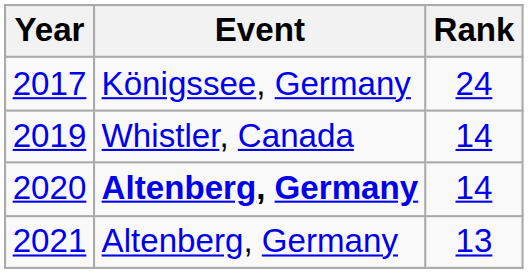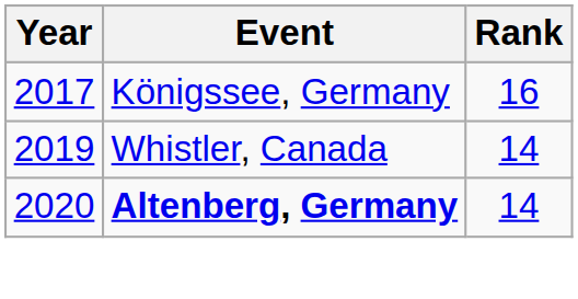 <table class="wikitable sortable" style="text-align:center;">
 <tr>
 <th>Year</th>
 <th>Event</th>
 <th>Rank</th>
 </tr>
 <tr>
 <td><a href='#'>2017</a></td>
 <td style="text-align:left;"> <a href='#'>Königssee</a>, <a href='#'>Germany</a></td>
-<td><a href='#'>24</a></td>
+<td><a href='#'>16</a></td>
 </tr>
 <tr>
 <td><a href='#'>2019</a></td>
 <td style="text-align:left;"> <a href='#'>Whistler</a>, <a href='#'>Canada</a></td>
 <td><a href='#'>14</a></td>
 </tr>
 <tr>
 <td><a href='#'>2020</a></td>
 <td style="text-align:left;"><strong> <a href='#'>Altenberg</a>, <a href='#'>Germany</a></strong></td>
 <td><a href='#'>14</a></td>
 </tr>
-<tr>
-<td><a href='#'>2021</a></td>
-<td style="text-align:left;"> <a href='#'>Altenberg</a>, <a href='#'>Germany</a></td>
-<td><a href='#'>13</a></td>
-</tr>
 </table>
